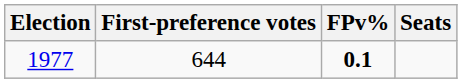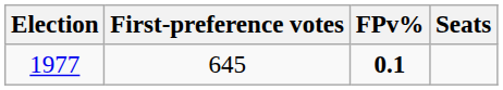 <table class="wikitable">
 <tr>
 <th>Election</th>
 <th>First-preference votes</th>
 <th>FPv%</th>
 <th>Seats</th>
 </tr>
 <tr>
 <td align="center"><a href='#'>1977</a></td>
-<td align="center">644</td>
+<td align="center">645</td>
 <td align="center"><strong>0.1</strong></td>
 <td align="center"></td>
 </tr>
 </table>
